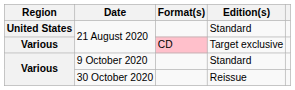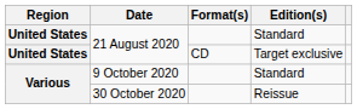 <table class="wikitable plainrowheaders">
 <tr>
 <th scope="col">Region</th>
 <th scope="col">Date</th>
 <th scope="col">Format(s)</th>
 <th scope="col">Edition(s)</th>
 <th scope="col"></th>
 </tr>
 <tr>
 <th scope="row">United States</th>
 <td rowspan="2">21 August 2020</td>
 <td></td>
 <td>Standard</td>
 <td style="text-align:center;"></td>
 </tr>
 <tr>
-<th scope="row">Various</th>
-<td style="background: pink;">CD</td>
+<th scope="row">United States</th>
+<td>CD</td>
 <td>Target exclusive</td>
 <td style="text-align:center;"></td>
 </tr>
 <tr>
 <th scope="row" rowspan="2">Various</th>
 <td>9 October 2020</td>
 <td></td>
 <td>Standard</td>
 <td style="text-align:center;"></td>
 </tr>
 <tr>
 <td>30 October 2020</td>
 <td></td>
 <td>Reissue</td>
 <td style="text-align:center;"></td>
 </tr>
 </table>
